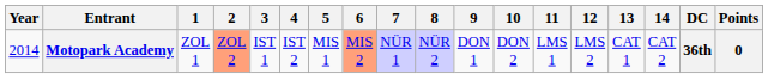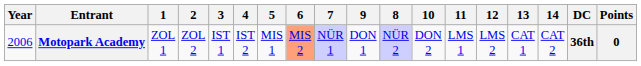 <table class="wikitable" style="text-align:center; font-size:85%">
 <tr>
 <th>Year</th>
 <th>Entrant</th>
 <th>1</th>
 <th>2</th>
 <th>3</th>
 <th>4</th>
 <th>5</th>
 <th>6</th>
 <th>7</th>
+<th>9</th>
 <th>8</th>
-<th>9</th>
 <th>10</th>
 <th>11</th>
 <th>12</th>
 <th>13</th>
 <th>14</th>
 <th>DC</th>
 <th>Points</th>
 </tr>
 <tr>
-<td><a href='#'>2014</a></td>
+<td><a href='#'>2006</a></td>
 <th nowrap><a href='#'>Motopark Academy</a></th>
 <td><a href='#'>ZOL<br>1</a></td>
-<td style="background: lightsalmon;"><a href='#'>ZOL<br>2</a></td>
+<td><a href='#'>ZOL<br>2</a></td>
 <td><a href='#'>IST<br>1</a></td>
 <td><a href='#'>IST<br>2</a></td>
 <td><a href='#'>MIS<br>1</a></td>
 <td style="background: lightsalmon;"><a href='#'>MIS<br>2</a></td>
 <td style="background:#cfcfff;"><a href='#'>NÜR<br>1</a><br></td>
+<td><a href='#'>DON<br>1</a></td>
 <td style="background:#cfcfff;"><a href='#'>NÜR<br>2</a><br></td>
-<td><a href='#'>DON<br>1</a></td>
 <td><a href='#'>DON<br>2</a></td>
 <td><a href='#'>LMS<br>1</a></td>
 <td><a href='#'>LMS<br>2</a></td>
 <td><a href='#'>CAT<br>1</a></td>
 <td><a href='#'>CAT<br>2</a></td>
 <th>36th</th>
 <th>0</th>
 </tr>
 </table>
